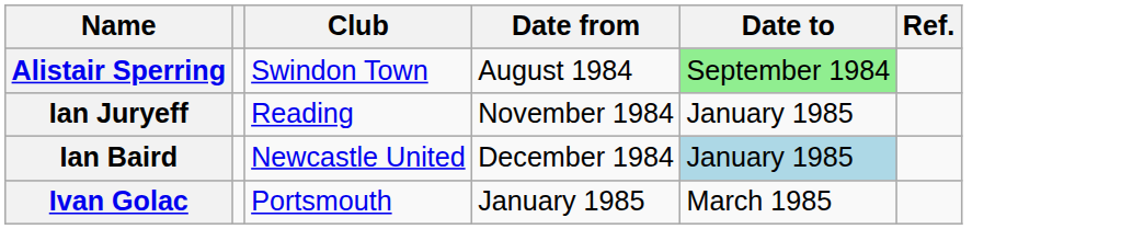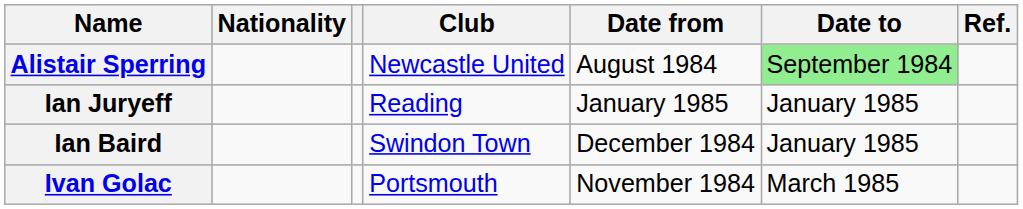 <table class="wikitable plainrowheaders">
 <tr>
 <th scope="col">Name</th>
+<th scope="col">Nationality</th>
 <th scope="col"></th>
 <th scope="col">Club</th>
 <th scope="col">Date from</th>
 <th scope="col">Date to</th>
 <th scope="col">Ref.</th>
 </tr>
 <tr>
 <th scope="row"><a href='#'>Alistair Sperring</a></th>
+<td></td>
 <td align="center"></td>
-<td> <a href='#'>Swindon Town</a></td>
+<td> <a href='#'>Newcastle United</a></td>
 <td>August 1984</td>
 <td style="background: lightgreen;">September 1984</td>
 <td align="center"></td>
 </tr>
 <tr>
 <th scope="row">Ian Juryeff</th>
+<td></td>
 <td align="center"></td>
 <td> <a href='#'>Reading</a></td>
-<td>November 1984</td>
+<td>January 1985</td>
 <td>January 1985</td>
 <td align="center"></td>
 </tr>
 <tr>
 <th scope="row">Ian Baird</th>
+<td></td>
 <td align="center"></td>
-<td> <a href='#'>Newcastle United</a></td>
+<td> <a href='#'>Swindon Town</a></td>
 <td>December 1984</td>
-<td style="background: lightblue;">January 1985</td>
+<td>January 1985</td>
 <td align="center"></td>
 </tr>
 <tr>
 <th scope="row"><a href='#'>Ivan Golac</a></th>
+<td></td>
 <td align="center"></td>
 <td> <a href='#'>Portsmouth</a></td>
-<td>January 1985</td>
+<td>November 1984</td>
 <td>March 1985</td>
 <td align="center"></td>
 </tr>
 </table>
